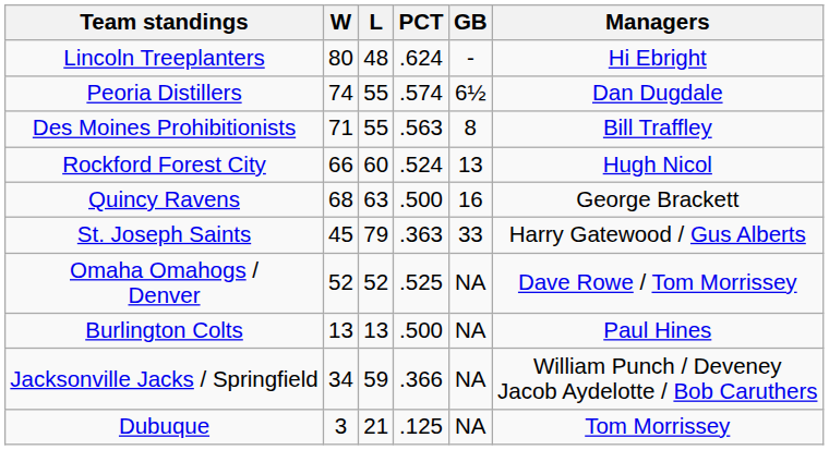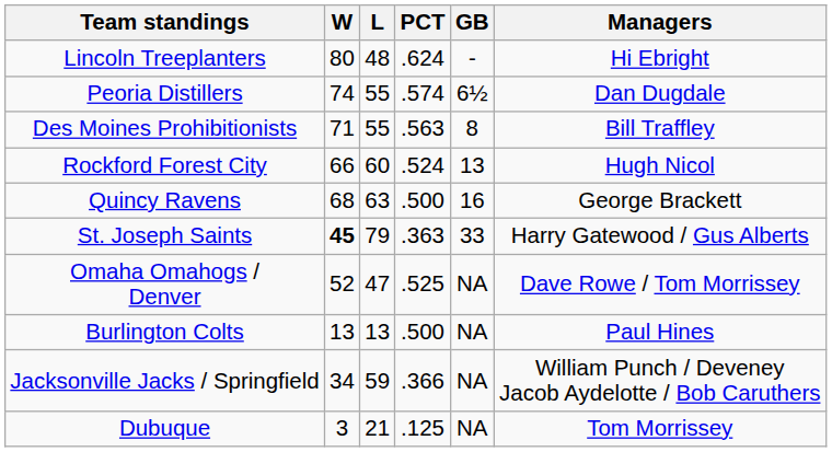 <table class="wikitable" style="text-align:center">
 <tr>
 <th>Team standings</th>
 <th>W</th>
 <th>L</th>
 <th>PCT</th>
 <th>GB</th>
 <th>Managers</th>
 </tr>
 <tr>
 <td><a href='#'>Lincoln Treeplanters</a></td>
 <td>80</td>
 <td>48</td>
 <td>.624</td>
 <td>-</td>
 <td><a href='#'>Hi Ebright</a></td>
 </tr>
 <tr>
 <td><a href='#'>Peoria Distillers</a></td>
 <td>74</td>
 <td>55</td>
 <td>.574</td>
 <td>6½</td>
 <td><a href='#'>Dan Dugdale</a></td>
 </tr>
 <tr>
 <td><a href='#'>Des Moines Prohibitionists</a></td>
 <td>71</td>
 <td>55</td>
 <td>.563</td>
 <td>8</td>
 <td><a href='#'>Bill Traffley</a></td>
 </tr>
 <tr>
 <td><a href='#'>Rockford Forest City</a></td>
 <td>66</td>
 <td>60</td>
 <td>.524</td>
 <td>13</td>
 <td><a href='#'>Hugh Nicol</a></td>
 </tr>
 <tr>
 <td><a href='#'>Quincy Ravens</a></td>
 <td>68</td>
 <td>63</td>
 <td>.500</td>
 <td>16</td>
 <td>George Brackett</td>
 </tr>
 <tr>
 <td><a href='#'>St. Joseph Saints</a></td>
-<td>45</td>
+<td><strong>45</strong></td>
 <td>79</td>
 <td>.363</td>
 <td>33</td>
 <td>Harry Gatewood / <a href='#'>Gus Alberts</a></td>
 </tr>
 <tr>
 <td><a href='#'>Omaha Omahogs</a> /<br> <a href='#'>Denver</a></td>
 <td>52</td>
-<td>52</td>
+<td>47</td>
 <td>.525</td>
 <td>NA</td>
 <td><a href='#'>Dave Rowe</a> / <a href='#'>Tom Morrissey</a></td>
 </tr>
 <tr>
 <td><a href='#'>Burlington Colts</a></td>
 <td>13</td>
 <td>13</td>
 <td>.500</td>
 <td>NA</td>
 <td><a href='#'>Paul Hines</a></td>
 </tr>
 <tr>
 <td><a href='#'>Jacksonville Jacks</a> / Springfield</td>
 <td>34</td>
 <td>59</td>
 <td>.366</td>
 <td>NA</td>
 <td>William Punch / Deveney <br> Jacob Aydelotte / <a href='#'>Bob Caruthers</a></td>
 </tr>
 <tr>
 <td><a href='#'>Dubuque</a></td>
 <td>3</td>
 <td>21</td>
 <td>.125</td>
 <td>NA</td>
 <td><a href='#'>Tom Morrissey</a></td>
 </tr>
 </table>
